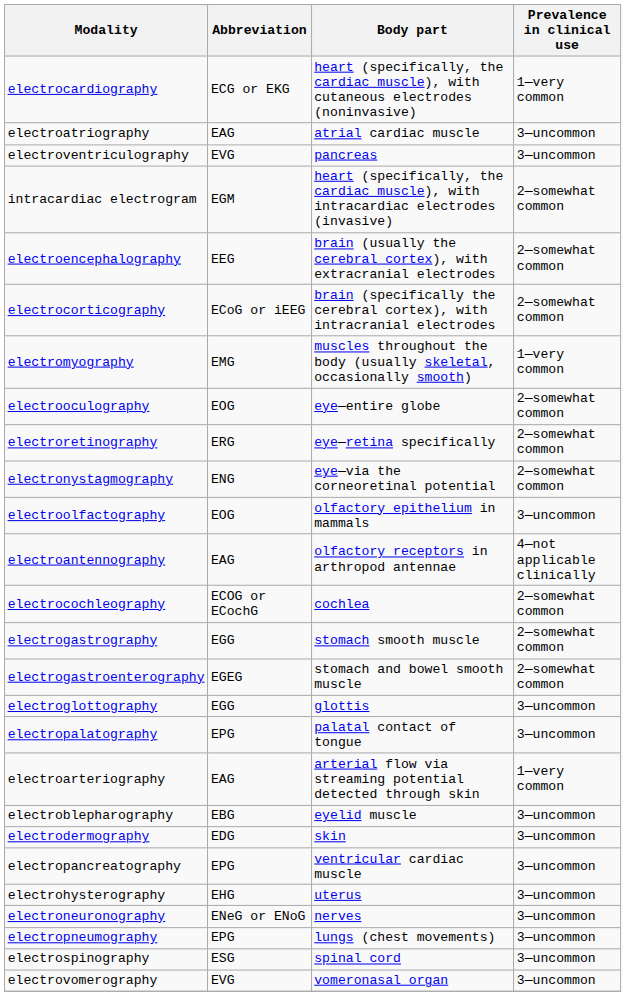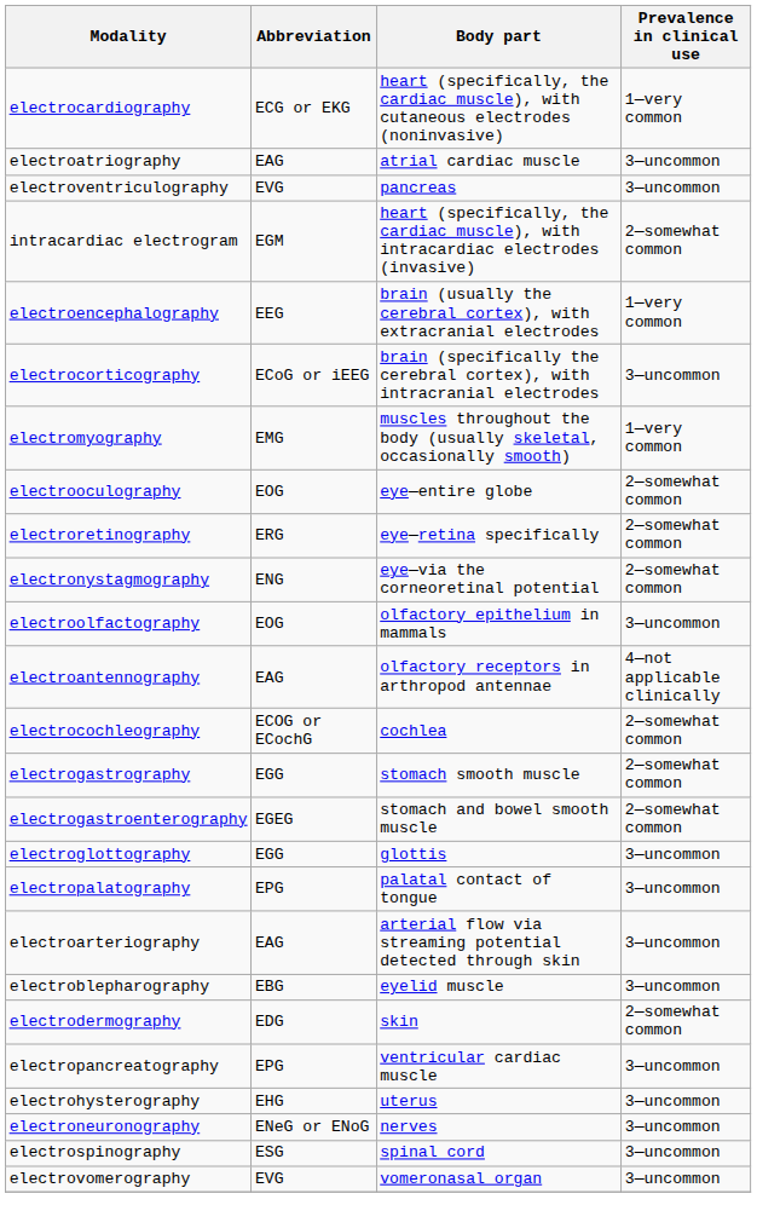 <table class="wikitable sortable">
 <tr>
 <th>Modality</th>
 <th>Abbreviation</th>
 <th>Body part</th>
 <th>Prevalence in clinical use</th>
 </tr>
 <tr>
 <td><a href='#'>electrocardiography</a></td>
 <td>ECG or EKG</td>
 <td><a href='#'>heart</a> (specifically, the <a href='#'>cardiac muscle</a>), with cutaneous electrodes (noninvasive)</td>
 <td>1—very common</td>
 </tr>
 <tr>
 <td>electroatriography</td>
 <td>EAG</td>
 <td><a href='#'>atrial</a> cardiac muscle</td>
 <td>3—uncommon</td>
 </tr>
 <tr>
 <td>electroventriculography</td>
 <td>EVG</td>
 <td><a href='#'>pancreas</a></td>
 <td>3—uncommon</td>
 </tr>
 <tr>
 <td>intracardiac electrogram</td>
 <td>EGM</td>
 <td><a href='#'>heart</a> (specifically, the <a href='#'>cardiac muscle</a>), with intracardiac electrodes (invasive)</td>
 <td>2—somewhat common</td>
 </tr>
 <tr>
 <td><a href='#'>electroencephalography</a></td>
 <td>EEG</td>
 <td><a href='#'>brain</a> (usually the <a href='#'>cerebral cortex</a>), with extracranial electrodes</td>
-<td>2—somewhat common</td>
+<td>1—very common</td>
 </tr>
 <tr>
 <td><a href='#'>electrocorticography</a></td>
 <td>ECoG or iEEG</td>
 <td><a href='#'>brain</a> (specifically the cerebral cortex), with intracranial electrodes</td>
-<td>2—somewhat common</td>
+<td>3—uncommon</td>
 </tr>
 <tr>
 <td><a href='#'>electromyography</a></td>
 <td>EMG</td>
 <td><a href='#'>muscles</a> throughout the body (usually <a href='#'>skeletal</a>, occasionally <a href='#'>smooth</a>)</td>
 <td>1—very common</td>
 </tr>
 <tr>
 <td><a href='#'>electrooculography</a></td>
 <td>EOG</td>
 <td><a href='#'>eye</a>—entire globe</td>
 <td>2—somewhat common</td>
 </tr>
 <tr>
 <td><a href='#'>electroretinography</a></td>
 <td>ERG</td>
 <td><a href='#'>eye</a>—<a href='#'>retina</a> specifically</td>
 <td>2—somewhat common</td>
 </tr>
 <tr>
 <td><a href='#'>electronystagmography</a></td>
 <td>ENG</td>
 <td><a href='#'>eye</a>—via the corneoretinal potential</td>
 <td>2—somewhat common</td>
 </tr>
 <tr>
 <td><a href='#'>electroolfactography</a></td>
 <td>EOG</td>
 <td><a href='#'>olfactory epithelium</a> in mammals</td>
 <td>3—uncommon</td>
 </tr>
 <tr>
 <td><a href='#'>electroantennography</a></td>
 <td>EAG</td>
 <td><a href='#'>olfactory receptors</a> in arthropod antennae</td>
 <td>4—not applicable clinically</td>
 </tr>
 <tr>
 <td><a href='#'>electrocochleography</a></td>
 <td>ECOG or ECochG</td>
 <td><a href='#'>cochlea</a></td>
 <td>2—somewhat common</td>
 </tr>
 <tr>
 <td><a href='#'>electrogastrography</a></td>
 <td>EGG</td>
 <td><a href='#'>stomach</a> smooth muscle</td>
 <td>2—somewhat common</td>
 </tr>
 <tr>
 <td><a href='#'>electrogastroenterography</a></td>
 <td>EGEG</td>
 <td>stomach and bowel smooth muscle</td>
 <td>2—somewhat common</td>
 </tr>
 <tr>
 <td><a href='#'>electroglottography</a></td>
 <td>EGG</td>
 <td><a href='#'>glottis</a></td>
 <td>3—uncommon</td>
 </tr>
 <tr>
 <td><a href='#'>electropalatography</a></td>
 <td>EPG</td>
 <td><a href='#'>palatal</a> contact of tongue</td>
 <td>3—uncommon</td>
 </tr>
 <tr>
 <td>electroarteriography</td>
 <td>EAG</td>
 <td><a href='#'>arterial</a> flow via streaming potential detected through skin</td>
-<td>1—very common</td>
+<td>3—uncommon</td>
 </tr>
 <tr>
 <td>electroblepharography</td>
 <td>EBG</td>
 <td><a href='#'>eyelid</a> muscle</td>
 <td>3—uncommon</td>
 </tr>
 <tr>
 <td><a href='#'>electrodermography</a></td>
 <td>EDG</td>
 <td><a href='#'>skin</a></td>
-<td>3—uncommon</td>
+<td>2—somewhat common</td>
 </tr>
 <tr>
 <td>electropancreatography</td>
 <td>EPG</td>
 <td><a href='#'>ventricular</a> cardiac muscle</td>
 <td>3—uncommon</td>
 </tr>
 <tr>
 <td>electrohysterography</td>
 <td>EHG</td>
 <td><a href='#'>uterus</a></td>
 <td>3—uncommon</td>
 </tr>
 <tr>
 <td><a href='#'>electroneuronography</a></td>
 <td>ENeG or ENoG</td>
 <td><a href='#'>nerves</a></td>
 <td>3—uncommon</td>
 </tr>
 <tr>
-<td><a href='#'>electropneumography</a></td>
-<td>EPG</td>
-<td><a href='#'>lungs</a> (chest movements)</td>
-<td>3—uncommon</td>
-</tr>
-<tr>
 <td>electrospinography</td>
 <td>ESG</td>
 <td><a href='#'>spinal cord</a></td>
 <td>3—uncommon</td>
 </tr>
 <tr>
 <td>electrovomerography</td>
 <td>EVG</td>
 <td><a href='#'>vomeronasal organ</a></td>
 <td>3—uncommon</td>
 </tr>
 <tr>
 </tr>
 </table>
